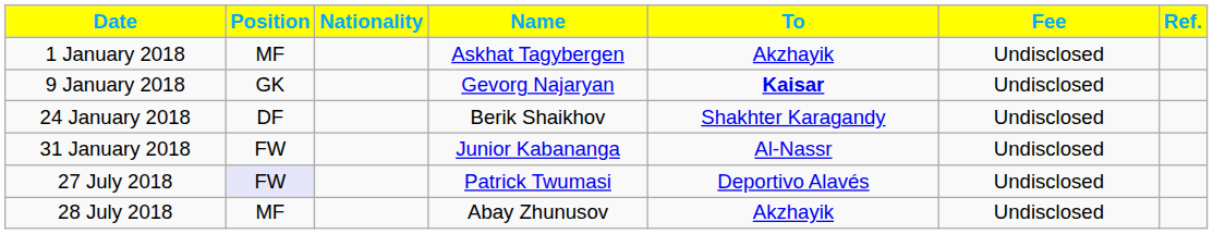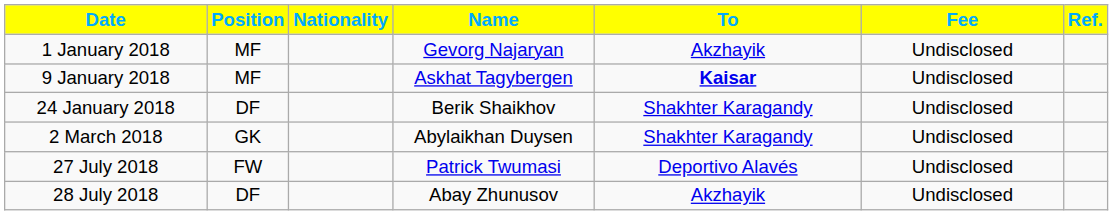 <table class="wikitable"  style="text-align:center; font-size:90%; ">
 <tr>
 <th style="background:#ffff00; color:#00AAFF; width:150px;">Date</th>
 <th style="background:#ffff00; color:#00AAFF; width:50px;">Position</th>
 <th style="background:#ffff00; color:#00AAFF; width:50px;">Nationality</th>
 <th style="background:#ffff00; color:#00AAFF; width:150px;">Name</th>
 <th style="background:#ffff00; color:#00AAFF; width:200px;">To</th>
 <th style="background:#ffff00; color:#00AAFF; width:150px;">Fee</th>
 <th style="background:#ffff00; color:#00AAFF; width:25px;">Ref.</th>
 </tr>
 <tr>
 <td>1 January 2018</td>
 <td>MF</td>
 <td></td>
-<td><a href='#'>Askhat Tagybergen</a></td>
+<td><a href='#'>Gevorg Najaryan</a></td>
 <td><a href='#'>Akzhayik</a></td>
 <td>Undisclosed</td>
 <td></td>
 </tr>
 <tr>
 <td>9 January 2018</td>
-<td>GK</td>
+<td>MF</td>
 <td></td>
-<td><a href='#'>Gevorg Najaryan</a></td>
+<td><a href='#'>Askhat Tagybergen</a></td>
 <td><strong><a href='#'>Kaisar</a></strong></td>
 <td>Undisclosed</td>
 <td></td>
 </tr>
 <tr>
 <td>24 January 2018</td>
 <td>DF</td>
 <td></td>
 <td>Berik Shaikhov</td>
 <td><a href='#'>Shakhter Karagandy</a></td>
 <td>Undisclosed</td>
 <td></td>
 </tr>
 <tr>
-<td>31 January 2018</td>
-<td>FW</td>
+<td>2 March 2018</td>
+<td>GK</td>
 <td></td>
-<td><a href='#'>Junior Kabananga</a></td>
-<td><a href='#'>Al-Nassr</a></td>
+<td>Abylaikhan Duysen</td>
+<td><a href='#'>Shakhter Karagandy</a></td>
 <td>Undisclosed</td>
 <td></td>
 </tr>
 <tr>
 <td>27 July 2018</td>
-<td style="background: lavender;">FW</td>
+<td>FW</td>
 <td></td>
 <td><a href='#'>Patrick Twumasi</a></td>
 <td><a href='#'>Deportivo Alavés</a></td>
 <td>Undisclosed</td>
 <td></td>
 </tr>
 <tr>
 <td>28 July 2018</td>
-<td>MF</td>
+<td>DF</td>
 <td></td>
 <td>Abay Zhunusov</td>
 <td><a href='#'>Akzhayik</a></td>
 <td>Undisclosed</td>
 <td></td>
 </tr>
 </table>
